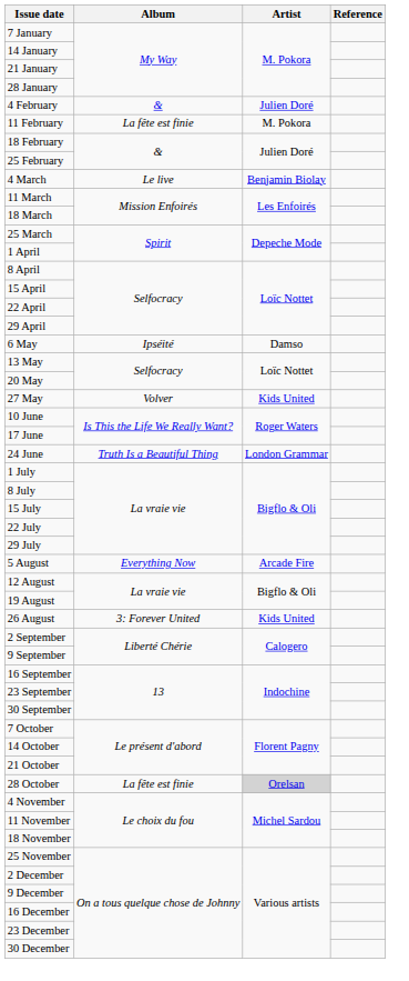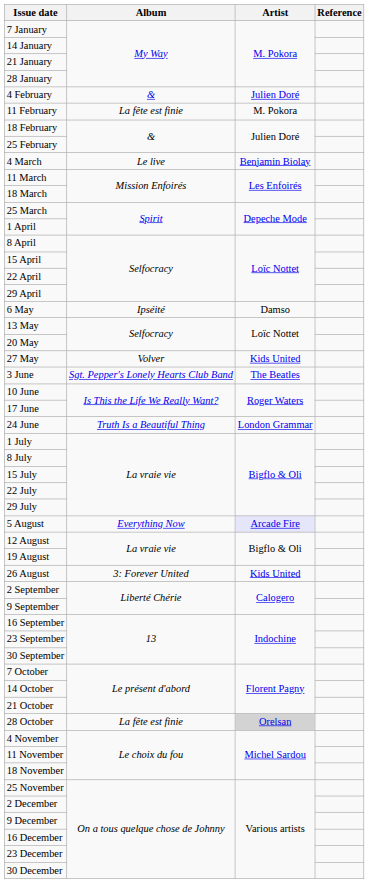 <table class="wikitable">
 <tr>
 <th>Issue date</th>
 <th>Album</th>
 <th>Artist</th>
 <th>Reference</th>
 </tr>
 <tr>
 <td>7 January</td>
 <td rowspan="4" align="center"><em><a href='#'>My Way</a></em></td>
 <td rowspan="4" align="center"><a href='#'>M. Pokora</a></td>
 <td align="center"></td>
 </tr>
 <tr>
 <td>14 January</td>
 <td align="center"></td>
 </tr>
 <tr>
 <td>21 January</td>
 <td align="center"></td>
 </tr>
 <tr>
 <td>28 January</td>
 <td align="center"></td>
 </tr>
 <tr>
 <td>4 February</td>
 <td align="center"><em><a href='#'>&</a></em></td>
 <td align="center"><a href='#'>Julien Doré</a></td>
 <td align="center"></td>
 </tr>
 <tr>
 <td>11 February</td>
 <td align="center"><em>La fête est finie</em></td>
 <td align="center">M. Pokora</td>
 <td align="center"></td>
 </tr>
 <tr>
 <td>18 February</td>
 <td rowspan="2" align="center"><em>&</em></td>
 <td rowspan="2" align="center">Julien Doré</td>
 <td align="center"></td>
 </tr>
 <tr>
 <td>25 February</td>
 <td align="center"></td>
 </tr>
 <tr>
 <td>4 March</td>
 <td align="center"><em>Le live</em></td>
 <td align="center"><a href='#'>Benjamin Biolay</a></td>
 <td align="center"></td>
 </tr>
 <tr>
 <td>11 March</td>
 <td rowspan="2" align="center"><em>Mission Enfoirés</em></td>
 <td rowspan="2" align="center"><a href='#'>Les Enfoirés</a></td>
 <td align="center"></td>
 </tr>
 <tr>
 <td>18 March</td>
 <td align="center"></td>
 </tr>
 <tr>
 <td>25 March</td>
 <td rowspan="2" align="center"><em><a href='#'>Spirit</a></em></td>
 <td rowspan="2" align="center"><a href='#'>Depeche Mode</a></td>
 <td align="center"></td>
 </tr>
 <tr>
 <td>1 April</td>
 <td align="center"></td>
 </tr>
 <tr>
 <td>8 April</td>
 <td rowspan="4" align="center"><em>Selfocracy</em></td>
 <td rowspan="4" align="center"><a href='#'>Loïc Nottet</a></td>
 <td align="center"></td>
 </tr>
 <tr>
 <td>15 April</td>
 <td align="center"></td>
 </tr>
 <tr>
 <td>22 April</td>
 <td align="center"></td>
 </tr>
 <tr>
 <td>29 April</td>
 <td align="center"></td>
 </tr>
 <tr>
 <td>6 May</td>
 <td align="center"><em>Ipséité</em></td>
 <td align="center">Damso</td>
 <td align="center"></td>
 </tr>
 <tr>
 <td>13 May</td>
 <td rowspan="2" align="center"><em>Selfocracy</em></td>
 <td rowspan="2" align="center">Loïc Nottet</td>
 <td align="center"></td>
 </tr>
 <tr>
 <td>20 May</td>
 <td align="center"></td>
 </tr>
 <tr>
 <td>27 May</td>
 <td align="center"><em>Volver</em></td>
 <td align="center"><a href='#'>Kids United</a></td>
 <td align="center"></td>
 </tr>
 <tr>
+<td>3 June</td>
+<td align="center"><em><a href='#'>Sgt. Pepper's Lonely Hearts Club Band</a></em></td>
+<td align="center"><a href='#'>The Beatles</a></td>
+<td align="center"></td>
+</tr>
+<tr>
 <td>10 June</td>
 <td rowspan="2" align="center"><em><a href='#'>Is This the Life We Really Want?</a></em></td>
 <td rowspan="2" align="center"><a href='#'>Roger Waters</a></td>
 <td align="center"></td>
 </tr>
 <tr>
 <td>17 June</td>
 <td align="center"></td>
 </tr>
 <tr>
 <td>24 June</td>
 <td align="center"><em><a href='#'>Truth Is a Beautiful Thing</a></em></td>
 <td align="center"><a href='#'>London Grammar</a></td>
 <td align="center"></td>
 </tr>
 <tr>
 <td>1 July</td>
 <td rowspan="5" align="center"><em>La vraie vie</em></td>
 <td rowspan="5" align="center"><a href='#'>Bigflo & Oli</a></td>
 <td align="center"></td>
 </tr>
 <tr>
 <td>8 July</td>
 <td align="center"></td>
 </tr>
 <tr>
 <td>15 July</td>
 <td align="center"></td>
 </tr>
 <tr>
 <td>22 July</td>
 <td align="center"></td>
 </tr>
 <tr>
 <td>29 July</td>
 <td align="center"></td>
 </tr>
 <tr>
 <td>5 August</td>
 <td align="center"><em><a href='#'>Everything Now</a></em></td>
-<td align="center"><a href='#'>Arcade Fire</a></td>
+<td align="center" style="background: lavender;"><a href='#'>Arcade Fire</a></td>
 <td align="center"></td>
 </tr>
 <tr>
 <td>12 August</td>
 <td rowspan="2" align="center"><em>La vraie vie</em></td>
 <td rowspan="2" align="center">Bigflo & Oli</td>
 <td align="center"></td>
 </tr>
 <tr>
 <td>19 August</td>
 <td align="center"></td>
 </tr>
 <tr>
 <td>26 August</td>
 <td align="center"><em>3: Forever United</em></td>
 <td align="center"><a href='#'>Kids United</a></td>
 <td align="center"></td>
 </tr>
 <tr>
 <td>2 September</td>
 <td rowspan="2" align="center"><em>Liberté Chérie</em></td>
 <td rowspan="2" align="center"><a href='#'>Calogero</a></td>
 <td align="center"></td>
 </tr>
 <tr>
 <td>9 September</td>
 <td align="center"></td>
 </tr>
 <tr>
 <td>16 September</td>
 <td rowspan="3" align="center"><em>13</em></td>
 <td rowspan="3" align="center"><a href='#'>Indochine</a></td>
 <td align="center"></td>
 </tr>
 <tr>
 <td>23 September</td>
 <td align="center"></td>
 </tr>
 <tr>
 <td>30 September</td>
 <td align="center"></td>
 </tr>
 <tr>
 <td>7 October</td>
 <td rowspan="3" align="center"><em>Le présent d'abord</em></td>
 <td rowspan="3" align="center"><a href='#'>Florent Pagny</a></td>
 <td align="center"></td>
 </tr>
 <tr>
 <td>14 October</td>
 <td align="center"></td>
 </tr>
 <tr>
 <td>21 October</td>
 <td align="center"></td>
 </tr>
 <tr>
 <td>28 October</td>
 <td align="center"><em>La fête est finie</em></td>
 <td align="center" style="background: lightgrey;"><a href='#'>Orelsan</a></td>
 <td align="center"></td>
 </tr>
 <tr>
 <td>4 November</td>
 <td rowspan="3" align="center"><em>Le choix du fou</em></td>
 <td rowspan="3" align="center"><a href='#'>Michel Sardou</a></td>
 <td align="center"></td>
 </tr>
 <tr>
 <td>11 November</td>
 <td align="center"></td>
 </tr>
 <tr>
 <td>18 November</td>
 <td align="center"></td>
 </tr>
 <tr>
 <td>25 November</td>
 <td rowspan="6" align="center"><em>On a tous quelque chose de Johnny</em></td>
 <td rowspan="6" align="center">Various artists</td>
 <td align="center"></td>
 </tr>
 <tr>
 <td>2 December</td>
 <td align="center"></td>
 </tr>
 <tr>
 <td>9 December</td>
 <td align="center"></td>
 </tr>
 <tr>
 <td>16 December</td>
 <td align="center"></td>
 </tr>
 <tr>
 <td>23 December</td>
 <td align="center"></td>
 </tr>
 <tr>
 <td>30 December</td>
 <td align="center"></td>
 </tr>
 </table>
